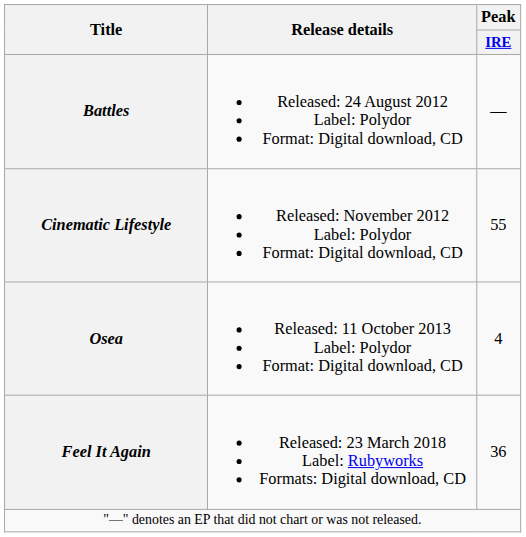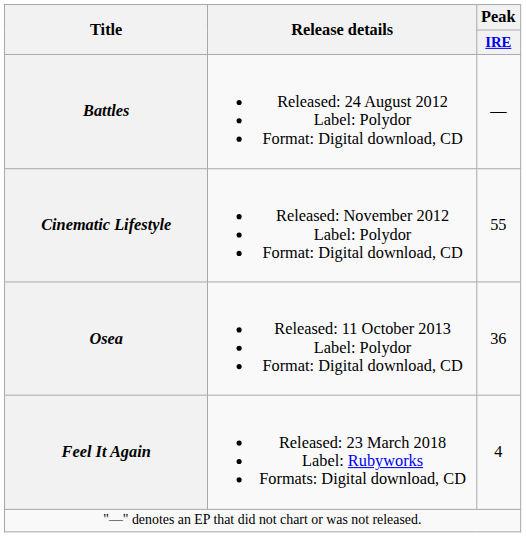 <table class="wikitable plainrowheaders" style="text-align:center;">
 <tr>
 <th scope="col" rowspan="2" style="width:12em;">Title</th>
 <th scope="col" rowspan="2" style="width:16em;">Release details</th>
 <th scope="col" colspan="1">Peak</th>
 </tr>
 <tr>
 <th scope="col" style="width:2.5em;font-size:90%;"><a href='#'>IRE</a><br></th>
 </tr>
 <tr>
 <th scope="row"><em>Battles</em></th>
 <td><br><ul><li>Released: 24 August 2012</li><li>Label: Polydor</li><li>Format: Digital download, CD</li></ul></td>
 <td>—</td>
 </tr>
 <tr>
 <th scope="row"><em>Cinematic Lifestyle</em></th>
 <td><br><ul><li>Released: November 2012</li><li>Label: Polydor</li><li>Format: Digital download, CD</li></ul></td>
 <td>55</td>
 </tr>
 <tr>
 <th scope="row"><em>Osea</em></th>
 <td><br><ul><li>Released: 11 October 2013</li><li>Label: Polydor</li><li>Format: Digital download, CD</li></ul></td>
-<td>4</td>
+<td>36</td>
 </tr>
 <tr>
 <th scope="row"><em>Feel It Again</em></th>
 <td><br><ul><li>Released: 23 March 2018</li><li>Label: <a href='#'>Rubyworks</a></li><li>Formats: Digital download, CD</li></ul></td>
-<td>36</td>
+<td>4</td>
 </tr>
 <tr>
 <td colspan="18" style="font-size:85%">"—" denotes an EP that did not chart or was not released.</td>
 </tr>
 </table>
